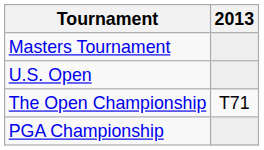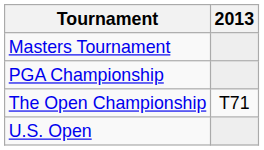 <table class="wikitable" style="font-size:95%;text-align:center;">
 <tr>
 <th>Tournament</th>
 <th>2013</th>
 </tr>
 <tr>
 <td align=left><a href='#'>Masters Tournament</a></td>
 <td style="background:#eeeeee;"></td>
 </tr>
 <tr>
-<td align=left><a href='#'>U.S. Open</a></td>
+<td align=left><a href='#'>PGA Championship</a></td>
 <td style="background:#eeeeee;"></td>
 </tr>
 <tr>
 <td align=left><a href='#'>The Open Championship</a></td>
 <td>T71</td>
 </tr>
 <tr>
-<td align=left><a href='#'>PGA Championship</a></td>
+<td align=left><a href='#'>U.S. Open</a></td>
 <td style="background:#eeeeee;"></td>
 </tr>
 </table>
